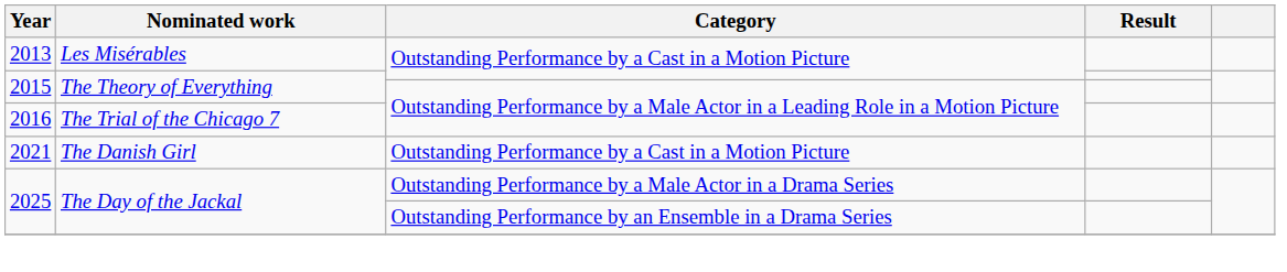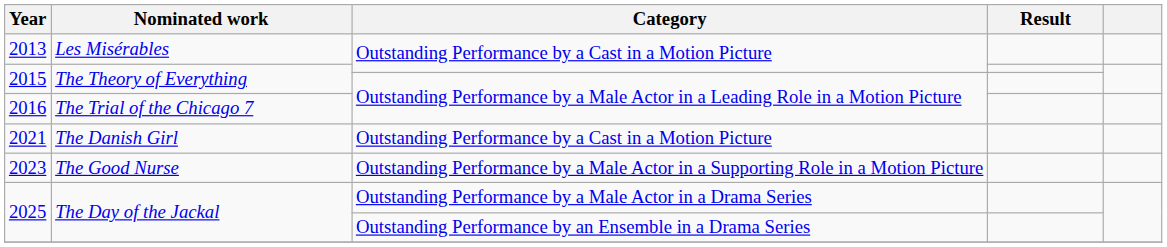 <table class=wikitable>
 <tr>
 <th width=4%>Year</th>
 <th width=26%>Nominated work</th>
 <th width=55%>Category</th>
 <th width=10%>Result</th>
 <th width=5%></th>
 </tr>
 <tr>
 <td><a href='#'>2013</a></td>
 <td><em><a href='#'>Les Misérables</a></em></td>
 <td rowspan="2"><a href='#'>Outstanding Performance by a Cast in a Motion Picture</a></td>
 <td></td>
 <td></td>
 </tr>
 <tr>
 <td rowspan="2"><a href='#'>2015</a></td>
 <td rowspan="2"><em><a href='#'>The Theory of Everything</a></em></td>
 <td></td>
 <td rowspan="2"></td>
 </tr>
 <tr>
 <td rowspan="2"><a href='#'>Outstanding Performance by a Male Actor in a Leading Role in a Motion Picture</a></td>
 <td></td>
 </tr>
 <tr>
 <td><a href='#'>2016</a></td>
 <td><em><a href='#'>The Trial of the Chicago 7</a></em></td>
 <td></td>
 <td></td>
 </tr>
 <tr>
 <td><a href='#'>2021</a></td>
 <td><em><a href='#'>The Danish Girl</a></em></td>
 <td><a href='#'>Outstanding Performance by a Cast in a Motion Picture</a></td>
 <td></td>
 <td></td>
 </tr>
 <tr>
+<td><a href='#'>2023</a></td>
+<td><em><a href='#'>The Good Nurse</a></em></td>
+<td><a href='#'>Outstanding Performance by a Male Actor in a Supporting Role in a Motion Picture</a></td>
+<td></td>
+<td></td>
+</tr>
+<tr>
 <td rowspan="2"><a href='#'>2025</a></td>
 <td rowspan="2"><a href='#'><em>The Day of the Jackal</em></a></td>
 <td><a href='#'>Outstanding Performance by a Male Actor in a Drama Series</a></td>
 <td></td>
 <td rowspan="2"></td>
 </tr>
 <tr>
 <td><a href='#'>Outstanding Performance by an Ensemble in a Drama Series</a></td>
 <td></td>
 </tr>
 <tr>
 </tr>
 </table>
